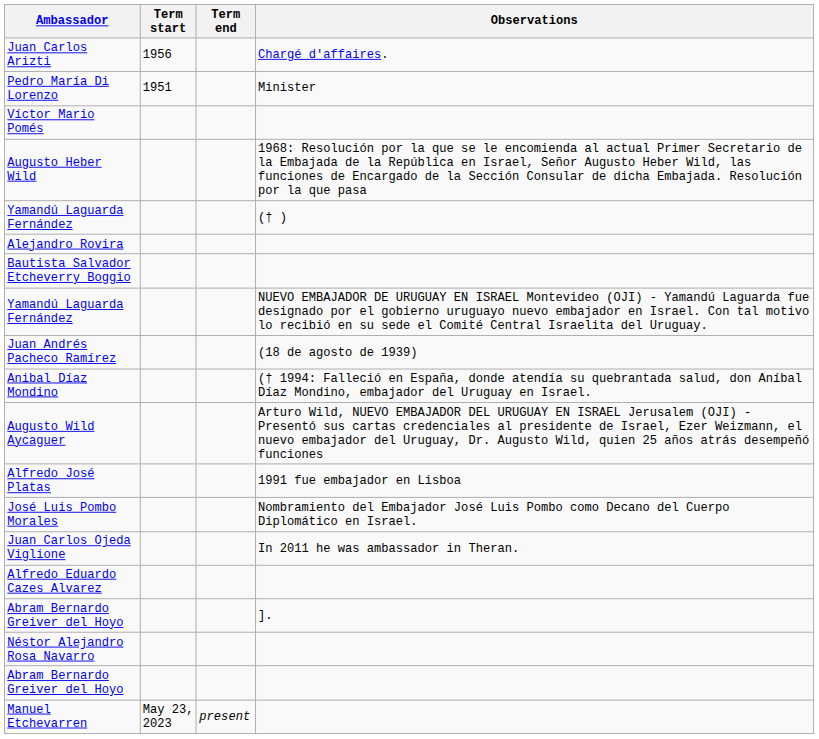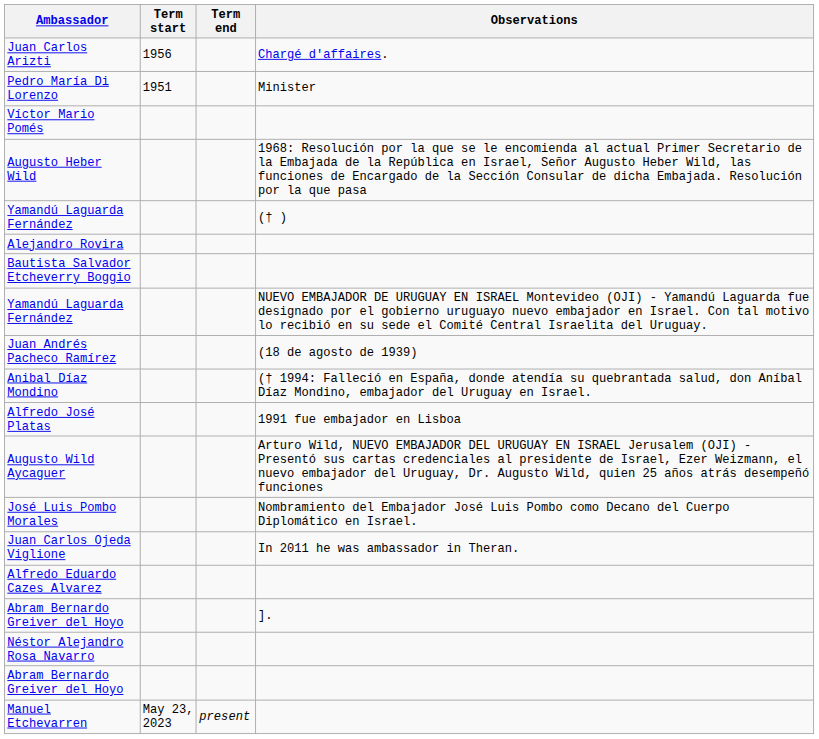 <table class="wikitable sortable">
 <tr>
 <th><a href='#'>Ambassador</a></th>
 <th>Term start</th>
 <th>Term end</th>
 <th>Observations</th>
 </tr>
 <tr>
 <td><a href='#'>Juan Carlos Arizti</a></td>
 <td>1956</td>
 <td></td>
 <td><a href='#'>Chargé d'affaires</a>.</td>
 </tr>
 <tr>
 <td><a href='#'>Pedro María Di Lorenzo</a></td>
 <td>1951</td>
 <td></td>
 <td>Minister</td>
 </tr>
 <tr>
 <td><a href='#'>Víctor Mario Pomés</a></td>
 <td></td>
 <td></td>
 <td></td>
 </tr>
 <tr>
 <td><a href='#'>Augusto Heber Wild</a></td>
 <td></td>
 <td></td>
 <td>1968: Resolución por la que se le encomienda al actual Primer Secretario de la Embajada de la República en Israel, Señor Augusto Heber Wild, las funciones de Encargado de la Sección Consular de dicha Embajada. Resolución por la que pasa</td>
 </tr>
 <tr>
 <td><a href='#'>Yamandú Laguarda Fernández</a></td>
 <td></td>
 <td></td>
 <td>(† )</td>
 </tr>
 <tr>
 <td><a href='#'>Alejandro Rovira</a></td>
 <td></td>
 <td></td>
 <td></td>
 </tr>
 <tr>
 <td><a href='#'>Bautista Salvador Etcheverry Boggio</a></td>
 <td></td>
 <td></td>
 <td></td>
 </tr>
 <tr>
 <td><a href='#'>Yamandú Laguarda Fernández</a></td>
 <td></td>
 <td></td>
 <td>NUEVO EMBAJADOR DE URUGUAY EN ISRAEL Montevideo (OJI) - Yamandú Laguarda fue designado por el gobierno uruguayo nuevo embajador en Israel. Con tal motivo lo recibió en su sede el Comité Central Israelita del Uruguay.</td>
 </tr>
 <tr>
 <td><a href='#'>Juan Andrés Pacheco Ramírez</a></td>
 <td></td>
 <td></td>
 <td>(18 de agosto de 1939)</td>
 </tr>
 <tr>
 <td><a href='#'>Anibal Díaz Mondino</a></td>
 <td></td>
 <td></td>
 <td>(† 1994: Falleció en España, donde atendía su quebrantada salud, don Aníbal Díaz Mondino, embajador del Uruguay en Israel.</td>
 </tr>
 <tr>
+<td><a href='#'>Alfredo José Platas</a></td>
+<td></td>
+<td></td>
+<td>1991 fue embajador en Lisboa</td>
+</tr>
+<tr>
 <td><a href='#'>Augusto Wild Aycaguer</a></td>
 <td></td>
 <td></td>
 <td>Arturo Wild, NUEVO EMBAJADOR DEL URUGUAY EN ISRAEL Jerusalem (OJI) - Presentó sus cartas credenciales al presidente de Israel, Ezer Weizmann, el nuevo embajador del Uruguay, Dr. Augusto Wild, quien 25 años atrás desempeñó funciones</td>
-</tr>
-<tr>
-<td><a href='#'>Alfredo José Platas</a></td>
-<td></td>
-<td></td>
-<td>1991 fue embajador en Lisboa</td>
 </tr>
 <tr>
 <td><a href='#'>José Luis Pombo Morales</a></td>
 <td></td>
 <td></td>
 <td>Nombramiento del Embajador José Luis Pombo como Decano del Cuerpo Diplomático en Israel.</td>
 </tr>
 <tr>
 <td><a href='#'>Juan Carlos Ojeda Viglione</a></td>
 <td></td>
 <td></td>
 <td>In 2011 he was ambassador in Theran.</td>
 </tr>
 <tr>
 <td><a href='#'>Alfredo Eduardo Cazes Alvarez</a></td>
 <td></td>
 <td></td>
 <td></td>
 </tr>
 <tr>
 <td><a href='#'>Abram Bernardo Greiver del Hoyo</a></td>
 <td></td>
 <td></td>
 <td>].</td>
 </tr>
 <tr>
 <td><a href='#'>Néstor Alejandro Rosa Navarro</a></td>
 <td></td>
 <td></td>
 <td></td>
 </tr>
 <tr>
 <td><a href='#'>Abram Bernardo Greiver del Hoyo</a></td>
 <td></td>
 <td></td>
 <td></td>
 </tr>
 <tr>
 <td><a href='#'>Manuel Etchevarren</a></td>
 <td>May 23, 2023</td>
 <td><em>present</em></td>
 <td></td>
 </tr>
 </table>
